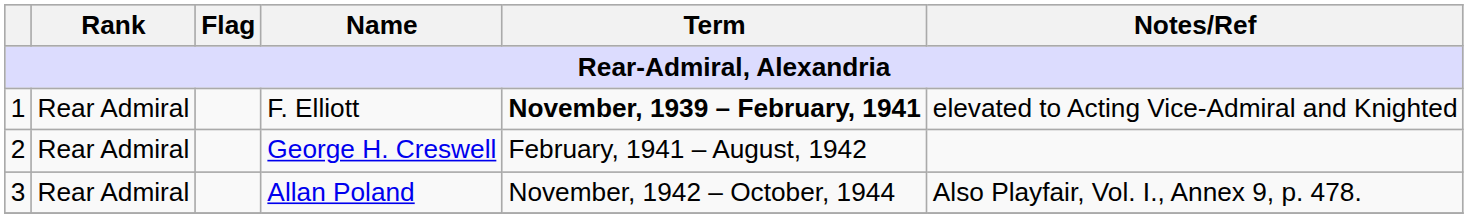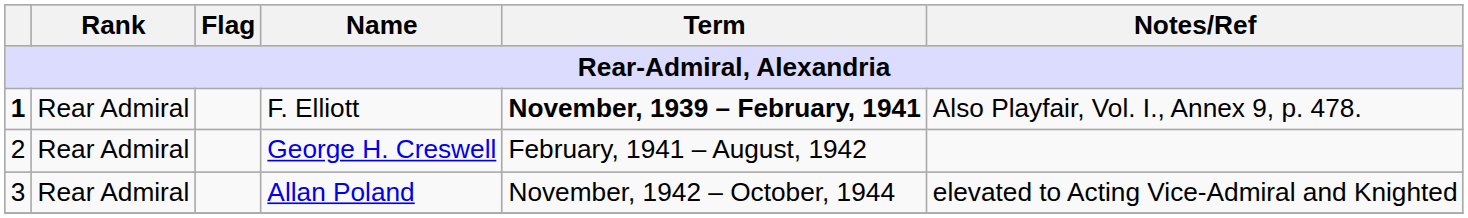 <table class="wikitable">
 <tr>
 <th></th>
 <th>Rank</th>
 <th>Flag</th>
 <th>Name</th>
 <th>Term</th>
 <th>Notes/Ref</th>
 </tr>
 <tr>
 <td colspan="6" align="center" style="background:#dcdcfe;"><strong>Rear-Admiral, Alexandria</strong></td>
 </tr>
 <tr>
-<td>1</td>
+<td><strong>1</strong></td>
 <td>Rear Admiral</td>
 <td></td>
 <td>F. Elliott</td>
 <td><strong>November, 1939 – February, 1941</strong></td>
-<td>elevated to Acting Vice-Admiral and Knighted</td>
+<td> Also Playfair, Vol. I., Annex 9, p. 478.</td>
 </tr>
 <tr>
 <td>2</td>
 <td>Rear Admiral</td>
 <td></td>
 <td><a href='#'>George H. Creswell</a></td>
 <td>February, 1941 – August, 1942</td>
 <td></td>
 </tr>
 <tr>
 <td>3</td>
 <td>Rear Admiral</td>
 <td></td>
 <td><a href='#'>Allan Poland</a></td>
 <td>November, 1942 – October, 1944</td>
-<td> Also Playfair, Vol. I., Annex 9, p. 478.</td>
+<td>elevated to Acting Vice-Admiral and Knighted</td>
 </tr>
 <tr>
 </tr>
 </table>
